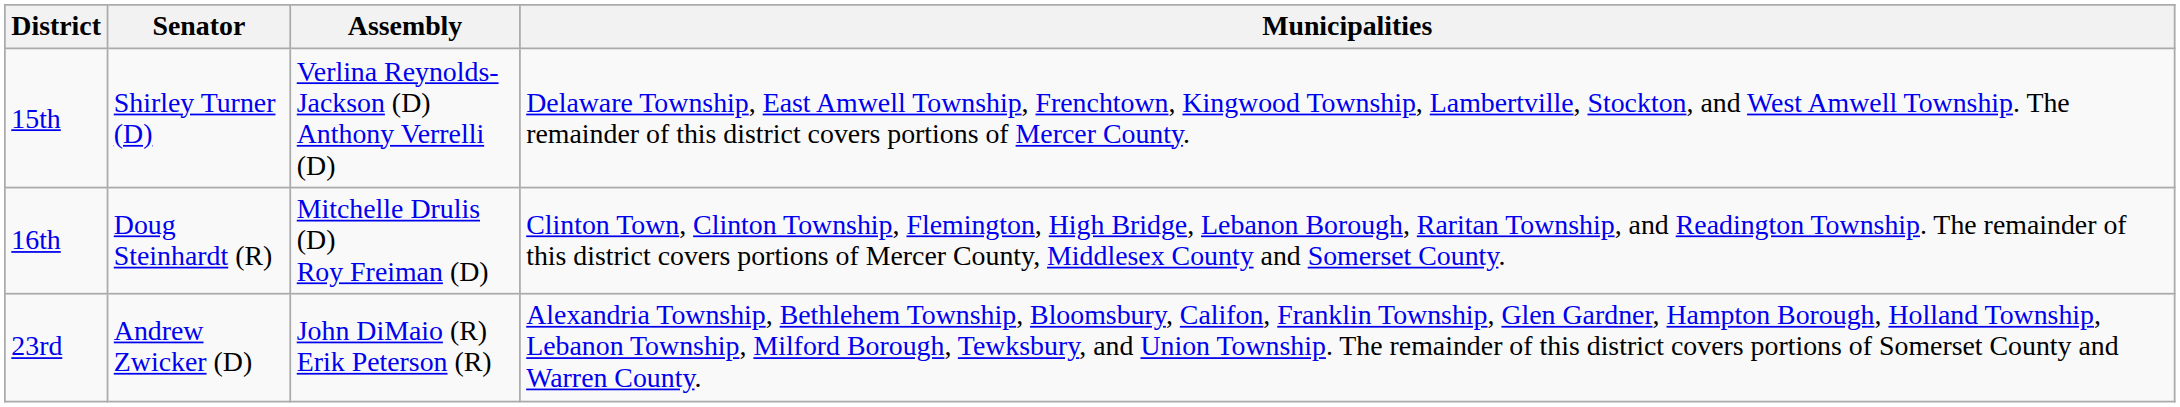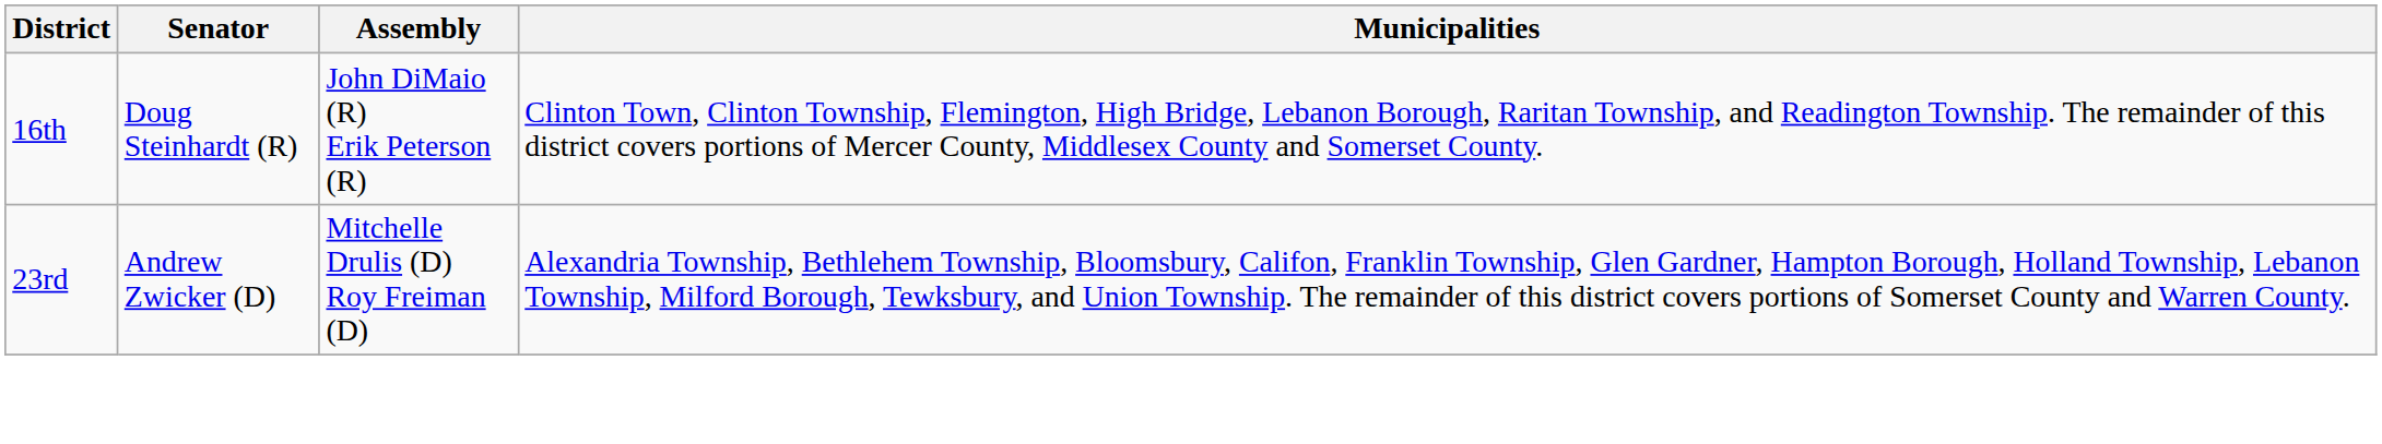 <table class="wikitable">
 <tr>
 <th>District</th>
 <th>Senator</th>
 <th>Assembly</th>
 <th>Municipalities</th>
 </tr>
 <tr>
-<td><a href='#'>15th</a></td>
-<td><a href='#'>Shirley Turner</a> <a href='#'>(D)</a></td>
-<td><a href='#'>Verlina Reynolds-Jackson</a> (D)<br><a href='#'>Anthony Verrelli</a> (D)</td>
-<td><a href='#'>Delaware Township</a>, <a href='#'>East Amwell Township</a>, <a href='#'>Frenchtown</a>, <a href='#'>Kingwood Township</a>, <a href='#'>Lambertville</a>, <a href='#'>Stockton</a>, and <a href='#'>West Amwell Township</a>. The remainder of this district covers portions of <a href='#'>Mercer County</a>.</td>
-</tr>
-<tr>
 <td><a href='#'>16th</a></td>
 <td><a href='#'>Doug Steinhardt</a> (R)</td>
-<td><a href='#'>Mitchelle Drulis</a> (D)<br><a href='#'>Roy Freiman</a> (D)</td>
+<td><a href='#'>John DiMaio</a> (R)<br><a href='#'>Erik Peterson</a> (R)</td>
 <td><a href='#'>Clinton Town</a>, <a href='#'>Clinton Township</a>, <a href='#'>Flemington</a>, <a href='#'>High Bridge</a>, <a href='#'>Lebanon Borough</a>, <a href='#'>Raritan Township</a>, and <a href='#'>Readington Township</a>. The remainder of this district covers portions of Mercer County, <a href='#'>Middlesex County</a> and <a href='#'>Somerset County</a>.</td>
 </tr>
 <tr>
 <td><a href='#'>23rd</a></td>
 <td><a href='#'>Andrew Zwicker</a> (D)</td>
-<td><a href='#'>John DiMaio</a> (R)<br><a href='#'>Erik Peterson</a> (R)</td>
+<td><a href='#'>Mitchelle Drulis</a> (D)<br><a href='#'>Roy Freiman</a> (D)</td>
 <td><a href='#'>Alexandria Township</a>, <a href='#'>Bethlehem Township</a>, <a href='#'>Bloomsbury</a>, <a href='#'>Califon</a>, <a href='#'>Franklin Township</a>, <a href='#'>Glen Gardner</a>, <a href='#'>Hampton Borough</a>, <a href='#'>Holland Township</a>, <a href='#'>Lebanon Township</a>, <a href='#'>Milford Borough</a>, <a href='#'>Tewksbury</a>, and <a href='#'>Union Township</a>. The remainder of this district covers portions of Somerset County and <a href='#'>Warren County</a>.</td>
 </tr>
 </table>
